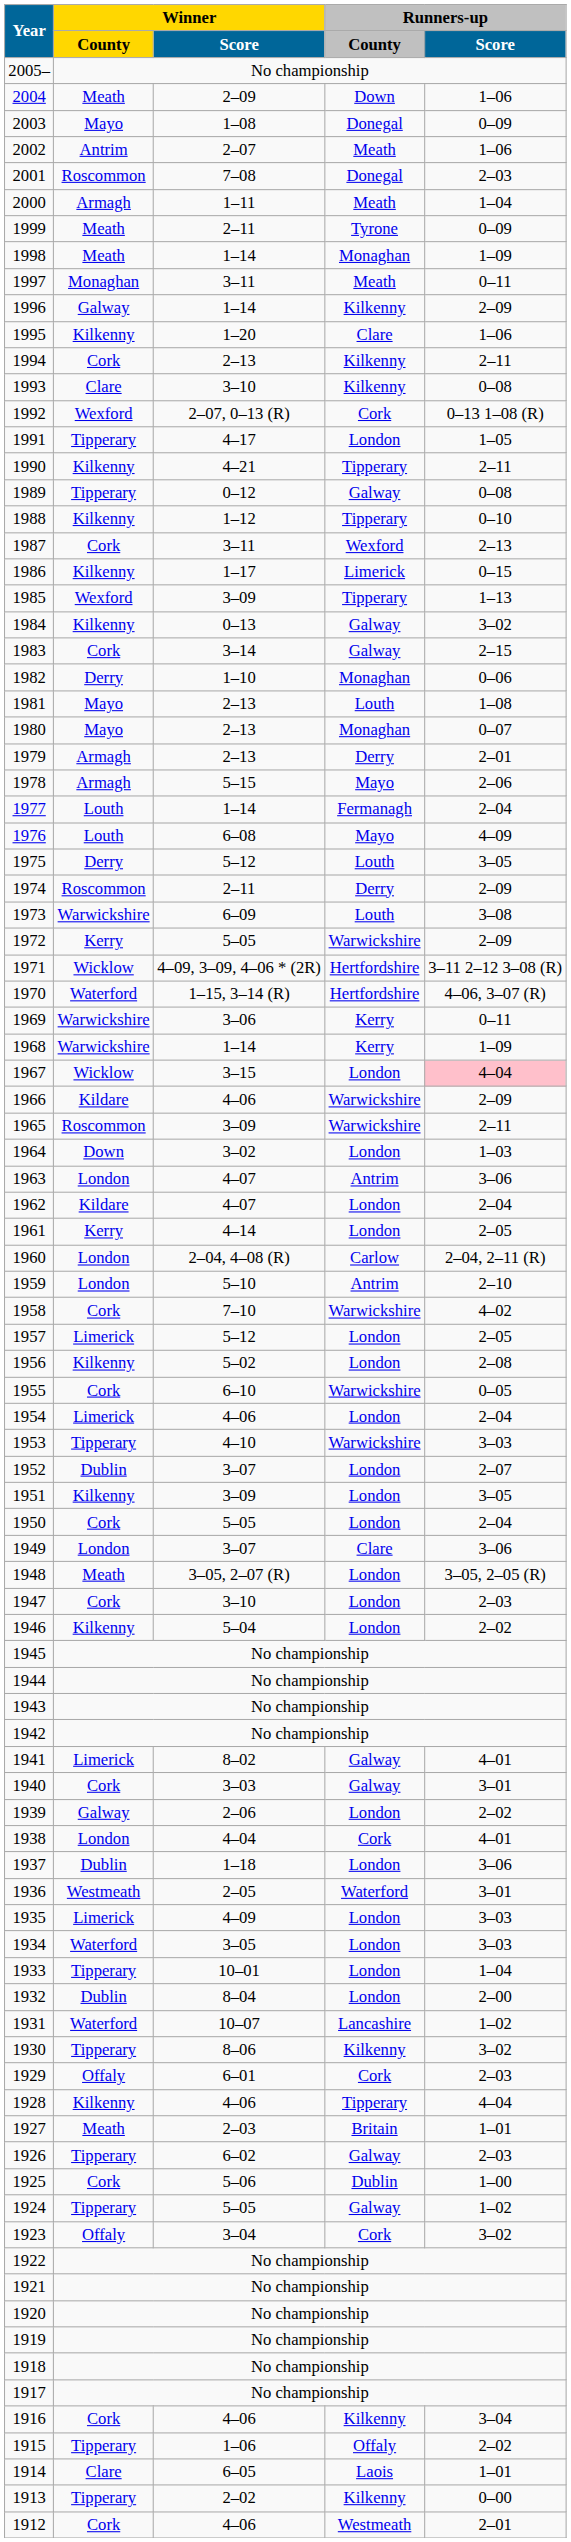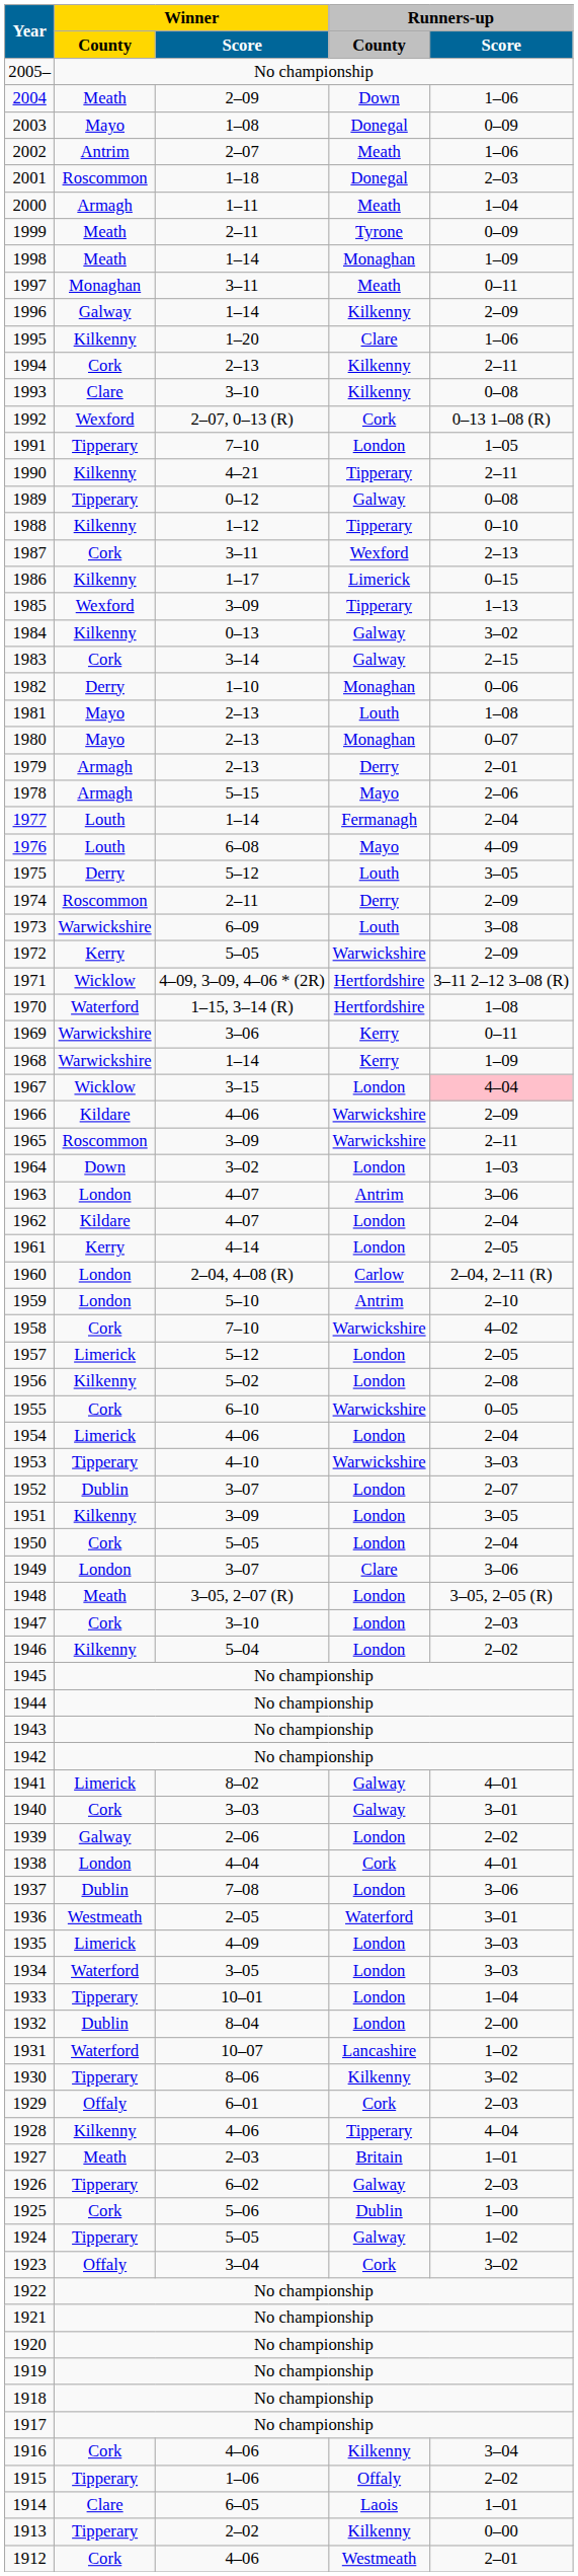 <table class="wikitable sortable" style="text-align:center;">
 <tr>
 <th rowspan="2" style="background:#069; color:white;">Year</th>
 <th colspan="2" style="background:gold;">Winner</th>
 <th colspan="2" style="background:silver;">Runners-up</th>
 </tr>
 <tr>
 <th style="background:gold;">County</th>
 <th style="background:#069; color:white;">Score</th>
 <th style="background:silver;">County</th>
 <th style="background:#069; color:white;">Score</th>
 </tr>
 <tr>
 <td>2005–</td>
 <td colspan="4">No championship</td>
 </tr>
 <tr>
 <td><a href='#'>2004</a></td>
 <td><a href='#'>Meath</a></td>
 <td>2–09</td>
 <td><a href='#'>Down</a></td>
 <td>1–06</td>
 </tr>
 <tr>
 <td>2003</td>
 <td><a href='#'>Mayo</a></td>
 <td>1–08</td>
 <td><a href='#'>Donegal</a></td>
 <td>0–09</td>
 </tr>
 <tr>
 <td>2002</td>
 <td><a href='#'>Antrim</a></td>
 <td>2–07</td>
 <td><a href='#'>Meath</a></td>
 <td>1–06</td>
 </tr>
 <tr>
 <td>2001</td>
 <td><a href='#'>Roscommon</a></td>
-<td>7–08</td>
+<td>1–18</td>
 <td><a href='#'>Donegal</a></td>
 <td>2–03</td>
 </tr>
 <tr>
 <td>2000</td>
 <td><a href='#'>Armagh</a></td>
 <td>1–11</td>
 <td><a href='#'>Meath</a></td>
 <td>1–04</td>
 </tr>
 <tr>
 <td>1999</td>
 <td><a href='#'>Meath</a></td>
 <td>2–11</td>
 <td><a href='#'>Tyrone</a></td>
 <td>0–09</td>
 </tr>
 <tr>
 <td>1998</td>
 <td><a href='#'>Meath</a></td>
 <td>1–14</td>
 <td><a href='#'>Monaghan</a></td>
 <td>1–09</td>
 </tr>
 <tr>
 <td>1997</td>
 <td><a href='#'>Monaghan</a></td>
 <td>3–11</td>
 <td><a href='#'>Meath</a></td>
 <td>0–11</td>
 </tr>
 <tr>
 <td>1996</td>
 <td><a href='#'>Galway</a></td>
 <td>1–14</td>
 <td><a href='#'>Kilkenny</a></td>
 <td>2–09</td>
 </tr>
 <tr>
 <td>1995</td>
 <td><a href='#'>Kilkenny</a></td>
 <td>1–20</td>
 <td><a href='#'>Clare</a></td>
 <td>1–06</td>
 </tr>
 <tr>
 <td>1994</td>
 <td><a href='#'>Cork</a></td>
 <td>2–13</td>
 <td><a href='#'>Kilkenny</a></td>
 <td>2–11</td>
 </tr>
 <tr>
 <td>1993</td>
 <td><a href='#'>Clare</a></td>
 <td>3–10</td>
 <td><a href='#'>Kilkenny</a></td>
 <td>0–08</td>
 </tr>
 <tr>
 <td>1992</td>
 <td><a href='#'>Wexford</a></td>
 <td>2–07, 0–13 (R)</td>
 <td><a href='#'>Cork</a></td>
 <td>0–13 1–08 (R)</td>
 </tr>
 <tr>
 <td>1991</td>
 <td><a href='#'>Tipperary</a></td>
-<td>4–17</td>
+<td>7–10</td>
 <td><a href='#'>London</a></td>
 <td>1–05</td>
 </tr>
 <tr>
 <td>1990</td>
 <td><a href='#'>Kilkenny</a></td>
 <td>4–21</td>
 <td><a href='#'>Tipperary</a></td>
 <td>2–11</td>
 </tr>
 <tr>
 <td>1989</td>
 <td><a href='#'>Tipperary</a></td>
 <td>0–12</td>
 <td><a href='#'>Galway</a></td>
 <td>0–08</td>
 </tr>
 <tr>
 <td>1988</td>
 <td><a href='#'>Kilkenny</a></td>
 <td>1–12</td>
 <td><a href='#'>Tipperary</a></td>
 <td>0–10</td>
 </tr>
 <tr>
 <td>1987</td>
 <td><a href='#'>Cork</a></td>
 <td>3–11</td>
 <td><a href='#'>Wexford</a></td>
 <td>2–13</td>
 </tr>
 <tr>
 <td>1986</td>
 <td><a href='#'>Kilkenny</a></td>
 <td>1–17</td>
 <td><a href='#'>Limerick</a></td>
 <td>0–15</td>
 </tr>
 <tr>
 <td>1985</td>
 <td><a href='#'>Wexford</a></td>
 <td>3–09</td>
 <td><a href='#'>Tipperary</a></td>
 <td>1–13</td>
 </tr>
 <tr>
 <td>1984</td>
 <td><a href='#'>Kilkenny</a></td>
 <td>0–13</td>
 <td><a href='#'>Galway</a></td>
 <td>3–02</td>
 </tr>
 <tr>
 <td>1983</td>
 <td><a href='#'>Cork</a></td>
 <td>3–14</td>
 <td><a href='#'>Galway</a></td>
 <td>2–15</td>
 </tr>
 <tr>
 <td>1982</td>
 <td><a href='#'>Derry</a></td>
 <td>1–10</td>
 <td><a href='#'>Monaghan</a></td>
 <td>0–06</td>
 </tr>
 <tr>
 <td>1981</td>
 <td><a href='#'>Mayo</a></td>
 <td>2–13</td>
 <td><a href='#'>Louth</a></td>
 <td>1–08</td>
 </tr>
 <tr>
 <td>1980</td>
 <td><a href='#'>Mayo</a></td>
 <td>2–13</td>
 <td><a href='#'>Monaghan</a></td>
 <td>0–07</td>
 </tr>
 <tr>
 <td>1979</td>
 <td><a href='#'>Armagh</a></td>
 <td>2–13</td>
 <td><a href='#'>Derry</a></td>
 <td>2–01</td>
 </tr>
 <tr>
 <td>1978</td>
 <td><a href='#'>Armagh</a></td>
 <td>5–15</td>
 <td><a href='#'>Mayo</a></td>
 <td>2–06</td>
 </tr>
 <tr>
 <td><a href='#'>1977</a></td>
 <td><a href='#'>Louth</a></td>
 <td>1–14</td>
 <td><a href='#'>Fermanagh</a></td>
 <td>2–04</td>
 </tr>
 <tr>
 <td><a href='#'>1976</a></td>
 <td><a href='#'>Louth</a></td>
 <td>6–08</td>
 <td><a href='#'>Mayo</a></td>
 <td>4–09</td>
 </tr>
 <tr>
 <td>1975</td>
 <td><a href='#'>Derry</a></td>
 <td>5–12</td>
 <td><a href='#'>Louth</a></td>
 <td>3–05</td>
 </tr>
 <tr>
 <td>1974</td>
 <td><a href='#'>Roscommon</a></td>
 <td>2–11</td>
 <td><a href='#'>Derry</a></td>
 <td>2–09</td>
 </tr>
 <tr>
 <td>1973</td>
 <td><a href='#'>Warwickshire</a></td>
 <td>6–09</td>
 <td><a href='#'>Louth</a></td>
 <td>3–08</td>
 </tr>
 <tr>
 <td>1972</td>
 <td><a href='#'>Kerry</a></td>
 <td>5–05</td>
 <td><a href='#'>Warwickshire</a></td>
 <td>2–09</td>
 </tr>
 <tr>
 <td>1971</td>
 <td><a href='#'>Wicklow</a></td>
 <td>4–09, 3–09, 4–06 * (2R)</td>
 <td><a href='#'>Hertfordshire</a></td>
 <td>3–11 2–12 3–08 (R)</td>
 </tr>
 <tr>
 <td>1970</td>
 <td><a href='#'>Waterford</a></td>
 <td>1–15, 3–14 (R)</td>
 <td><a href='#'>Hertfordshire</a></td>
-<td>4–06, 3–07 (R)</td>
+<td>1–08</td>
 </tr>
 <tr>
 <td>1969</td>
 <td><a href='#'>Warwickshire</a></td>
 <td>3–06</td>
 <td><a href='#'>Kerry</a></td>
 <td>0–11</td>
 </tr>
 <tr>
 <td>1968</td>
 <td><a href='#'>Warwickshire</a></td>
 <td>1–14</td>
 <td><a href='#'>Kerry</a></td>
 <td>1–09</td>
 </tr>
 <tr>
 <td>1967</td>
 <td><a href='#'>Wicklow</a></td>
 <td>3–15</td>
 <td><a href='#'>London</a></td>
 <td style="background: pink;">4–04</td>
 </tr>
 <tr>
 <td>1966</td>
 <td><a href='#'>Kildare</a></td>
 <td>4–06</td>
 <td><a href='#'>Warwickshire</a></td>
 <td>2–09</td>
 </tr>
 <tr>
 <td>1965</td>
 <td><a href='#'>Roscommon</a></td>
 <td>3–09</td>
 <td><a href='#'>Warwickshire</a></td>
 <td>2–11</td>
 </tr>
 <tr>
 <td>1964</td>
 <td><a href='#'>Down</a></td>
 <td>3–02</td>
 <td><a href='#'>London</a></td>
 <td>1–03</td>
 </tr>
 <tr>
 <td>1963</td>
 <td><a href='#'>London</a></td>
 <td>4–07</td>
 <td><a href='#'>Antrim</a></td>
 <td>3–06</td>
 </tr>
 <tr>
 <td>1962</td>
 <td><a href='#'>Kildare</a></td>
 <td>4–07</td>
 <td><a href='#'>London</a></td>
 <td>2–04</td>
 </tr>
 <tr>
 <td>1961</td>
 <td><a href='#'>Kerry</a></td>
 <td>4–14</td>
 <td><a href='#'>London</a></td>
 <td>2–05</td>
 </tr>
 <tr>
 <td>1960</td>
 <td><a href='#'>London</a></td>
 <td>2–04, 4–08 (R)</td>
 <td><a href='#'>Carlow</a></td>
 <td>2–04, 2–11 (R)</td>
 </tr>
 <tr>
 <td>1959</td>
 <td><a href='#'>London</a></td>
 <td>5–10</td>
 <td><a href='#'>Antrim</a></td>
 <td>2–10</td>
 </tr>
 <tr>
 <td>1958</td>
 <td><a href='#'>Cork</a></td>
 <td>7–10</td>
 <td><a href='#'>Warwickshire</a></td>
 <td>4–02</td>
 </tr>
 <tr>
 <td>1957</td>
 <td><a href='#'>Limerick</a></td>
 <td>5–12</td>
 <td><a href='#'>London</a></td>
 <td>2–05</td>
 </tr>
 <tr>
 <td>1956</td>
 <td><a href='#'>Kilkenny</a></td>
 <td>5–02</td>
 <td><a href='#'>London</a></td>
 <td>2–08</td>
 </tr>
 <tr>
 <td>1955</td>
 <td><a href='#'>Cork</a></td>
 <td>6–10</td>
 <td><a href='#'>Warwickshire</a></td>
 <td>0–05</td>
 </tr>
 <tr>
 <td>1954</td>
 <td><a href='#'>Limerick</a></td>
 <td>4–06</td>
 <td><a href='#'>London</a></td>
 <td>2–04</td>
 </tr>
 <tr>
 <td>1953</td>
 <td><a href='#'>Tipperary</a></td>
 <td>4–10</td>
 <td><a href='#'>Warwickshire</a></td>
 <td>3–03</td>
 </tr>
 <tr>
 <td>1952</td>
 <td><a href='#'>Dublin</a></td>
 <td>3–07</td>
 <td><a href='#'>London</a></td>
 <td>2–07</td>
 </tr>
 <tr>
 <td>1951</td>
 <td><a href='#'>Kilkenny</a></td>
 <td>3–09</td>
 <td><a href='#'>London</a></td>
 <td>3–05</td>
 </tr>
 <tr>
 <td>1950</td>
 <td><a href='#'>Cork</a></td>
 <td>5–05</td>
 <td><a href='#'>London</a></td>
 <td>2–04</td>
 </tr>
 <tr>
 <td>1949</td>
 <td><a href='#'>London</a></td>
 <td>3–07</td>
 <td><a href='#'>Clare</a></td>
 <td>3–06</td>
 </tr>
 <tr>
 <td>1948</td>
 <td><a href='#'>Meath</a></td>
 <td>3–05, 2–07 (R)</td>
 <td><a href='#'>London</a></td>
 <td>3–05, 2–05 (R)</td>
 </tr>
 <tr>
 <td>1947</td>
 <td><a href='#'>Cork</a></td>
 <td>3–10</td>
 <td><a href='#'>London</a></td>
 <td>2–03</td>
 </tr>
 <tr>
 <td>1946</td>
 <td><a href='#'>Kilkenny</a></td>
 <td>5–04</td>
 <td><a href='#'>London</a></td>
 <td>2–02</td>
 </tr>
 <tr>
 <td>1945</td>
 <td colspan="4">No championship</td>
 </tr>
 <tr>
 <td>1944</td>
 <td colspan="4">No championship</td>
 </tr>
 <tr>
 <td>1943</td>
 <td colspan="4">No championship</td>
 </tr>
 <tr>
 <td>1942</td>
 <td colspan="4">No championship</td>
 </tr>
 <tr>
 <td>1941</td>
 <td><a href='#'>Limerick</a></td>
 <td>8–02</td>
 <td><a href='#'>Galway</a></td>
 <td>4–01</td>
 </tr>
 <tr>
 <td>1940</td>
 <td><a href='#'>Cork</a></td>
 <td>3–03</td>
 <td><a href='#'>Galway</a></td>
 <td>3–01</td>
 </tr>
 <tr>
 <td>1939</td>
 <td><a href='#'>Galway</a></td>
 <td>2–06</td>
 <td><a href='#'>London</a></td>
 <td>2–02</td>
 </tr>
 <tr>
 <td>1938</td>
 <td><a href='#'>London</a></td>
 <td>4–04</td>
 <td><a href='#'>Cork</a></td>
 <td>4–01</td>
 </tr>
 <tr>
 <td>1937</td>
 <td><a href='#'>Dublin</a></td>
-<td>1–18</td>
+<td>7–08</td>
 <td><a href='#'>London</a></td>
 <td>3–06</td>
 </tr>
 <tr>
 <td>1936</td>
 <td><a href='#'>Westmeath</a></td>
 <td>2–05</td>
 <td><a href='#'>Waterford</a></td>
 <td>3–01</td>
 </tr>
 <tr>
 <td>1935</td>
 <td><a href='#'>Limerick</a></td>
 <td>4–09</td>
 <td><a href='#'>London</a></td>
 <td>3–03</td>
 </tr>
 <tr>
 <td>1934</td>
 <td><a href='#'>Waterford</a></td>
 <td>3–05</td>
 <td><a href='#'>London</a></td>
 <td>3–03</td>
 </tr>
 <tr>
 <td>1933</td>
 <td><a href='#'>Tipperary</a></td>
 <td>10–01</td>
 <td><a href='#'>London</a></td>
 <td>1–04</td>
 </tr>
 <tr>
 <td>1932</td>
 <td><a href='#'>Dublin</a></td>
 <td>8–04</td>
 <td><a href='#'>London</a></td>
 <td>2–00</td>
 </tr>
 <tr>
 <td>1931</td>
 <td><a href='#'>Waterford</a></td>
 <td>10–07</td>
 <td><a href='#'>Lancashire</a></td>
 <td>1–02</td>
 </tr>
 <tr>
 <td>1930</td>
 <td><a href='#'>Tipperary</a></td>
 <td>8–06</td>
 <td><a href='#'>Kilkenny</a></td>
 <td>3–02</td>
 </tr>
 <tr>
 <td>1929</td>
 <td><a href='#'>Offaly</a></td>
 <td>6–01</td>
 <td><a href='#'>Cork</a></td>
 <td>2–03</td>
 </tr>
 <tr>
 <td>1928</td>
 <td><a href='#'>Kilkenny</a></td>
 <td>4–06</td>
 <td><a href='#'>Tipperary</a></td>
 <td>4–04</td>
 </tr>
 <tr>
 <td>1927</td>
 <td><a href='#'>Meath</a></td>
 <td>2–03</td>
 <td><a href='#'>Britain</a></td>
 <td>1–01</td>
 </tr>
 <tr>
 <td>1926</td>
 <td><a href='#'>Tipperary</a></td>
 <td>6–02</td>
 <td><a href='#'>Galway</a></td>
 <td>2–03</td>
 </tr>
 <tr>
 <td>1925</td>
 <td><a href='#'>Cork</a></td>
 <td>5–06</td>
 <td><a href='#'>Dublin</a></td>
 <td>1–00</td>
 </tr>
 <tr>
 <td>1924</td>
 <td><a href='#'>Tipperary</a></td>
 <td>5–05</td>
 <td><a href='#'>Galway</a></td>
 <td>1–02</td>
 </tr>
 <tr>
 <td>1923</td>
 <td><a href='#'>Offaly</a></td>
 <td>3–04</td>
 <td><a href='#'>Cork</a></td>
 <td>3–02</td>
 </tr>
 <tr>
 <td>1922</td>
 <td colspan="4">No championship</td>
 </tr>
 <tr>
 <td>1921</td>
 <td colspan="4">No championship</td>
 </tr>
 <tr>
 <td>1920</td>
 <td colspan="4">No championship</td>
 </tr>
 <tr>
 <td>1919</td>
 <td colspan="4">No championship</td>
 </tr>
 <tr>
 <td>1918</td>
 <td colspan="4">No championship</td>
 </tr>
 <tr>
 <td>1917</td>
 <td colspan="4">No championship</td>
 </tr>
 <tr>
 <td>1916</td>
 <td><a href='#'>Cork</a></td>
 <td>4–06</td>
 <td><a href='#'>Kilkenny</a></td>
 <td>3–04</td>
 </tr>
 <tr>
 <td>1915</td>
 <td><a href='#'>Tipperary</a></td>
 <td>1–06</td>
 <td><a href='#'>Offaly</a></td>
 <td>2–02</td>
 </tr>
 <tr>
 <td>1914</td>
 <td><a href='#'>Clare</a></td>
 <td>6–05</td>
 <td><a href='#'>Laois</a></td>
 <td>1–01</td>
 </tr>
 <tr>
 <td>1913</td>
 <td><a href='#'>Tipperary</a></td>
 <td>2–02</td>
 <td><a href='#'>Kilkenny</a></td>
 <td>0–00</td>
 </tr>
 <tr>
 <td>1912</td>
 <td><a href='#'>Cork</a></td>
 <td>4–06</td>
 <td><a href='#'>Westmeath</a></td>
 <td>2–01</td>
 </tr>
 </table>
